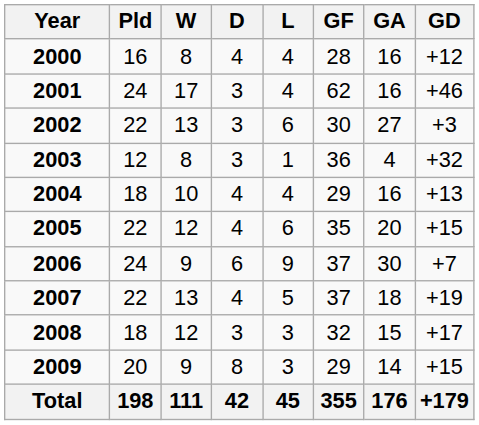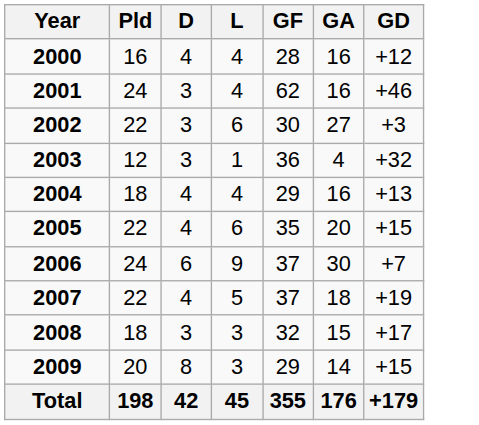 <table class="wikitable" style="text-align: center;">
 <tr>
 <th width=70>Year</th>
 <th width=30>Pld</th>
-<th width=30>W</th>
 <th width=30>D</th>
 <th width=30>L</th>
 <th width=30>GF</th>
 <th width=30>GA</th>
 <th width=30>GD</th>
 </tr>
 <tr>
 <td><strong>2000</strong></td>
 <td>16</td>
-<td>8</td>
 <td>4</td>
 <td>4</td>
 <td>28</td>
 <td>16</td>
 <td>+12</td>
 </tr>
 <tr>
 <td><strong>2001</strong></td>
 <td>24</td>
-<td>17</td>
 <td>3</td>
 <td>4</td>
 <td>62</td>
 <td>16</td>
 <td>+46</td>
 </tr>
 <tr>
 <td><strong>2002</strong></td>
 <td>22</td>
-<td>13</td>
 <td>3</td>
 <td>6</td>
 <td>30</td>
 <td>27</td>
 <td>+3</td>
 </tr>
 <tr>
 <td><strong>2003</strong></td>
 <td>12</td>
-<td>8</td>
 <td>3</td>
 <td>1</td>
 <td>36</td>
 <td>4</td>
 <td>+32</td>
 </tr>
 <tr>
 <td><strong>2004</strong></td>
 <td>18</td>
-<td>10</td>
 <td>4</td>
 <td>4</td>
 <td>29</td>
 <td>16</td>
 <td>+13</td>
 </tr>
 <tr>
 <td><strong>2005</strong></td>
 <td>22</td>
-<td>12</td>
 <td>4</td>
 <td>6</td>
 <td>35</td>
 <td>20</td>
 <td>+15</td>
 </tr>
 <tr>
 <td><strong>2006</strong></td>
 <td>24</td>
-<td>9</td>
 <td>6</td>
 <td>9</td>
 <td>37</td>
 <td>30</td>
 <td>+7</td>
 </tr>
 <tr>
 <td><strong>2007</strong></td>
 <td>22</td>
-<td>13</td>
 <td>4</td>
 <td>5</td>
 <td>37</td>
 <td>18</td>
 <td>+19</td>
 </tr>
 <tr>
 <td><strong>2008</strong></td>
 <td>18</td>
-<td>12</td>
 <td>3</td>
 <td>3</td>
 <td>32</td>
 <td>15</td>
 <td>+17</td>
 </tr>
 <tr>
 <td><strong>2009</strong></td>
 <td>20</td>
-<td>9</td>
 <td>8</td>
 <td>3</td>
 <td>29</td>
 <td>14</td>
 <td>+15</td>
 </tr>
 <tr>
 <th>Total</th>
 <th>198</th>
-<th>111</th>
 <th>42</th>
 <th>45</th>
 <th>355</th>
 <th>176</th>
 <th>+179</th>
 </tr>
 </table>
